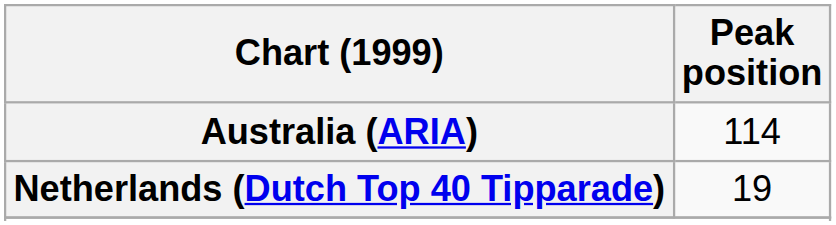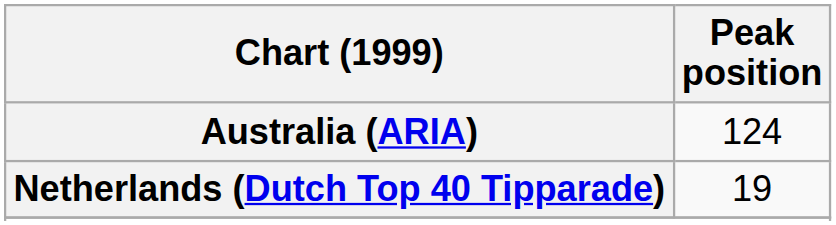 <table class="wikitable sortable plainrowheaders" style="text-align:center">
 <tr>
 <th scope="col">Chart (1999)</th>
 <th scope="col">Peak<br>position</th>
 </tr>
 <tr>
 <th scope="row">Australia (<a href='#'>ARIA</a>)</th>
-<td align="center">114</td>
+<td align="center">124</td>
 </tr>
 <tr>
 <th scope="row">Netherlands (<a href='#'>Dutch Top 40 Tipparade</a>)</th>
 <td>19</td>
 </tr>
 <tr>
 </tr>
 <tr>
 </tr>
 <tr>
 </tr>
 </table>
